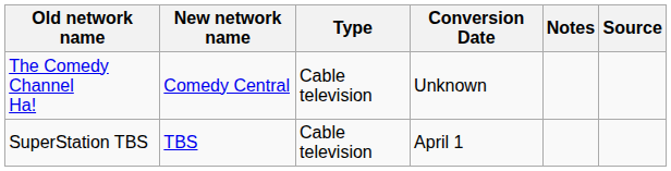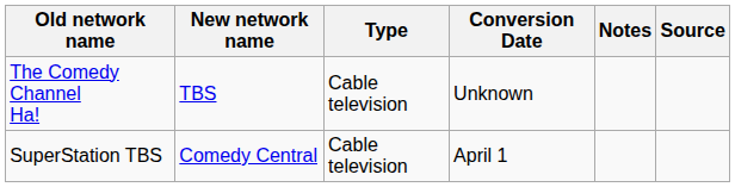 <table class="wikitable">
 <tr>
 <th>Old network name</th>
 <th>New network name</th>
 <th>Type</th>
 <th>Conversion Date</th>
 <th>Notes</th>
 <th>Source</th>
 </tr>
 <tr>
 <td><a href='#'>The Comedy Channel</a><br><a href='#'>Ha!</a></td>
-<td><a href='#'>Comedy Central</a></td>
+<td><a href='#'>TBS</a></td>
 <td>Cable television</td>
 <td>Unknown</td>
 <td></td>
 <td></td>
 </tr>
 <tr>
 <td>SuperStation TBS</td>
-<td><a href='#'>TBS</a></td>
+<td><a href='#'>Comedy Central</a></td>
 <td>Cable television</td>
 <td>April 1</td>
 <td></td>
 <td></td>
 </tr>
 <tr>
 </tr>
 </table>
